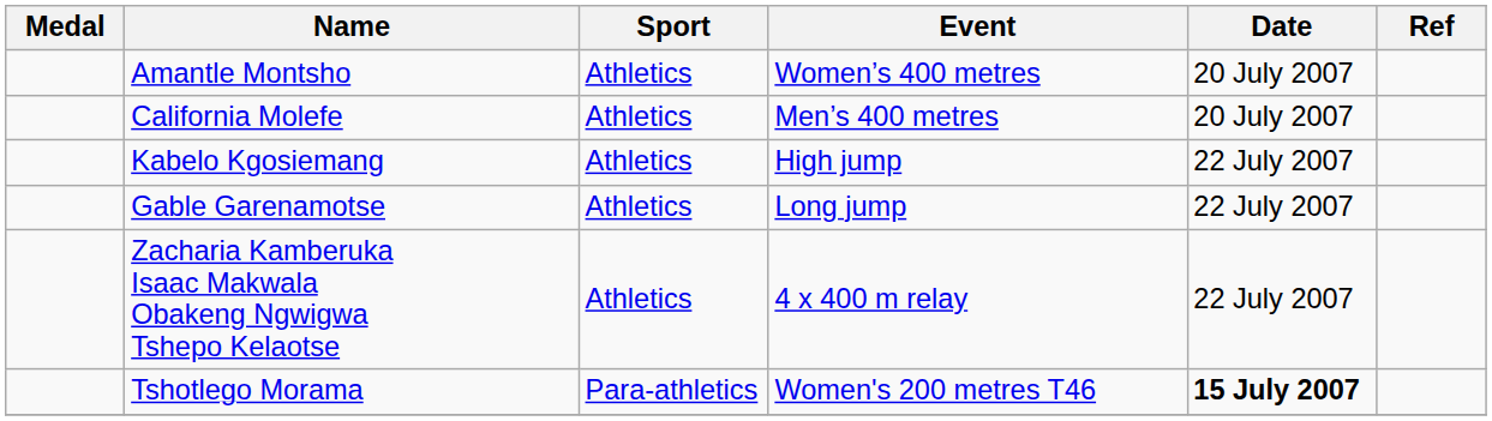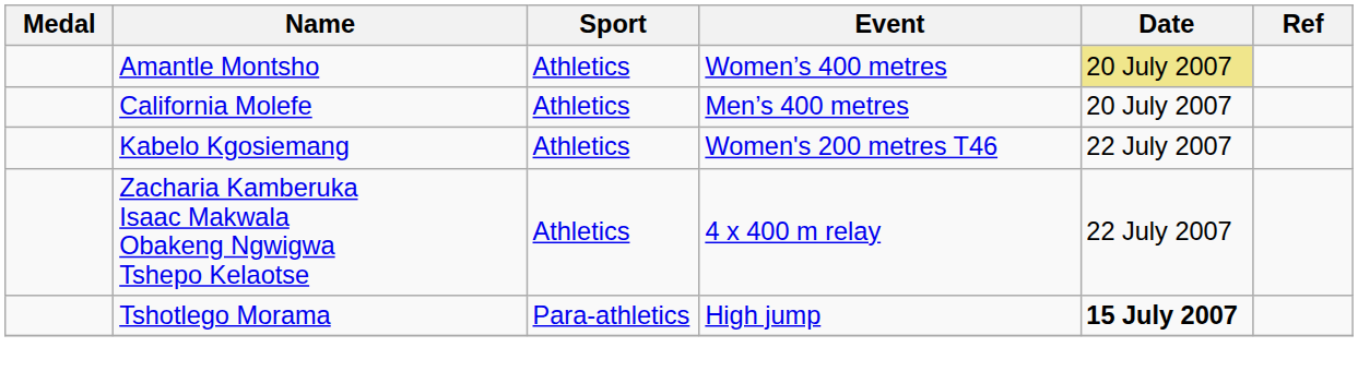 <table class="wikitable sortable" style="font-size:100%">
 <tr>
 <th width="60">Medal</th>
 <th width="250">Name</th>
 <th width="100">Sport</th>
 <th width="230">Event</th>
 <th width="100">Date</th>
 <th width="55">Ref</th>
 </tr>
 <tr>
 <td></td>
 <td><a href='#'>Amantle Montsho</a></td>
 <td><a href='#'>Athletics</a></td>
 <td><a href='#'>Women’s 400 metres</a></td>
-<td>20 July 2007</td>
+<td style="background: khaki;">20 July 2007</td>
 <td></td>
 </tr>
 <tr>
 <td></td>
 <td><a href='#'>California Molefe</a></td>
 <td><a href='#'>Athletics</a></td>
 <td><a href='#'>Men’s 400 metres</a></td>
 <td>20 July 2007</td>
 <td></td>
 </tr>
 <tr>
 <td></td>
 <td><a href='#'>Kabelo Kgosiemang</a></td>
 <td><a href='#'>Athletics</a></td>
-<td><a href='#'>High jump</a></td>
-<td>22 July 2007</td>
-<td></td>
-</tr>
-<tr>
-<td></td>
-<td><a href='#'>Gable Garenamotse</a></td>
-<td><a href='#'>Athletics</a></td>
-<td><a href='#'>Long jump</a></td>
+<td><a href='#'>Women's 200 metres T46</a></td>
 <td>22 July 2007</td>
 <td></td>
 </tr>
 <tr>
 <td></td>
 <td><a href='#'>Zacharia Kamberuka</a><br><a href='#'>Isaac Makwala</a><br><a href='#'>Obakeng Ngwigwa</a><br><a href='#'>Tshepo Kelaotse</a></td>
 <td><a href='#'>Athletics</a></td>
 <td><a href='#'>4 x 400 m relay</a></td>
 <td>22 July 2007</td>
 <td></td>
 </tr>
 <tr>
 <td></td>
 <td><a href='#'>Tshotlego Morama</a></td>
 <td><a href='#'>Para-athletics</a></td>
-<td><a href='#'>Women's 200 metres T46</a></td>
+<td><a href='#'>High jump</a></td>
 <td><strong>15 July 2007</strong></td>
 <td></td>
 </tr>
 <tr>
 </tr>
 </table>
